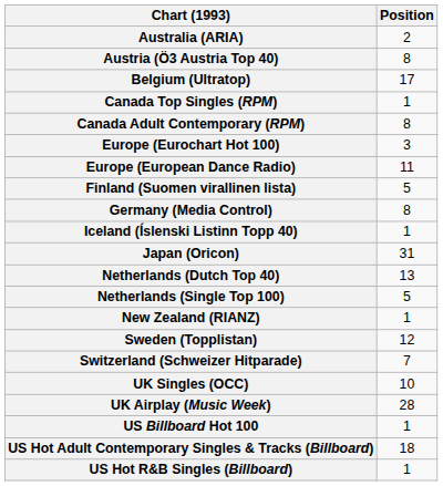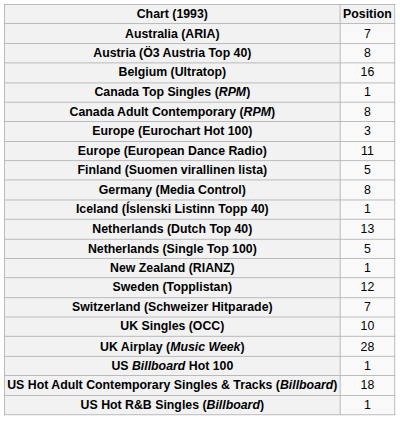 <table class="wikitable plainrowheaders sortable">
 <tr>
 <th>Chart (1993)</th>
 <th>Position</th>
 </tr>
 <tr>
 <th scope="row">Australia (ARIA)</th>
-<td style="text-align:center;">2</td>
+<td style="text-align:center;">7</td>
 </tr>
 <tr>
 <th scope="row">Austria (Ö3 Austria Top 40)</th>
 <td style="text-align:center;">8</td>
 </tr>
 <tr>
 <th scope="row">Belgium (Ultratop)</th>
-<td style="text-align:center;">17</td>
+<td style="text-align:center;">16</td>
 </tr>
 <tr>
 <th scope="row">Canada Top Singles (<em>RPM</em>)</th>
 <td style="text-align:center;">1</td>
 </tr>
 <tr>
 <th scope="row">Canada Adult Contemporary (<em>RPM</em>)</th>
 <td style="text-align:center;">8</td>
 </tr>
 <tr>
 <th scope="row">Europe (Eurochart Hot 100)</th>
 <td style="text-align:center;">3</td>
 </tr>
 <tr>
 <th scope="row">Europe (European Dance Radio)</th>
 <td style="text-align:center;">11</td>
 </tr>
 <tr>
 <th scope="row">Finland (Suomen virallinen lista)</th>
 <td style="text-align:center;">5</td>
 </tr>
 <tr>
 <th scope="row">Germany (Media Control)</th>
 <td style="text-align:center;">8</td>
 </tr>
 <tr>
 <th scope="row">Iceland (Íslenski Listinn Topp 40)</th>
 <td style="text-align:center;">1</td>
-</tr>
-<tr>
-<th scope="row">Japan (Oricon)</th>
-<td style="text-align:center;">31</td>
 </tr>
 <tr>
 <th scope="row">Netherlands (Dutch Top 40)</th>
 <td style="text-align:center;">13</td>
 </tr>
 <tr>
 <th scope="row">Netherlands (Single Top 100)</th>
 <td style="text-align:center;">5</td>
 </tr>
 <tr>
 <th scope="row">New Zealand (RIANZ)</th>
 <td style="text-align:center;">1</td>
 </tr>
 <tr>
 <th scope="row">Sweden (Topplistan)</th>
 <td style="text-align:center;">12</td>
 </tr>
 <tr>
 <th scope="row">Switzerland (Schweizer Hitparade)</th>
 <td style="text-align:center;">7</td>
 </tr>
 <tr>
 <th scope="row">UK Singles (OCC)</th>
 <td style="text-align:center;">10</td>
 </tr>
 <tr>
 <th scope="row">UK Airplay (<em>Music Week</em>)</th>
 <td style="text-align:center;">28</td>
 </tr>
 <tr>
 <th scope="row">US <em>Billboard</em> Hot 100</th>
 <td style="text-align:center;">1</td>
 </tr>
 <tr>
 <th scope="row">US Hot Adult Contemporary Singles & Tracks (<em>Billboard</em>)</th>
 <td style="text-align:center;">18</td>
 </tr>
 <tr>
 <th scope="row">US Hot R&B Singles (<em>Billboard</em>)</th>
 <td style="text-align:center;">1</td>
 </tr>
 </table>
